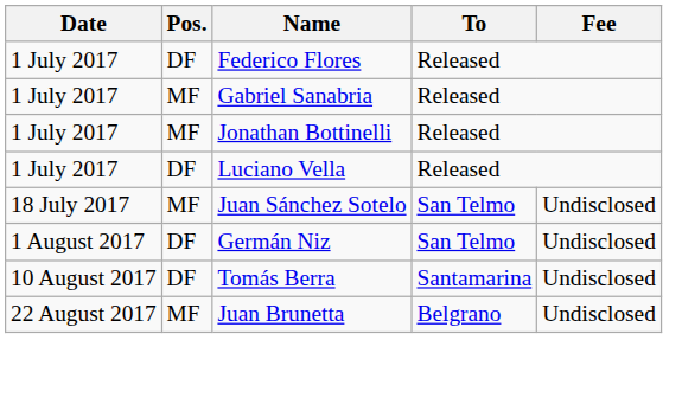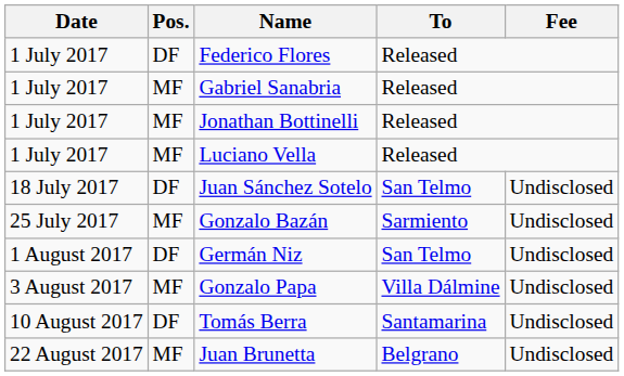 <table class="wikitable">
 <tr>
 <th>Date</th>
 <th>Pos.</th>
 <th>Name</th>
 <th>To</th>
 <th>Fee</th>
 </tr>
 <tr>
 <td>1 July 2017</td>
 <td>DF</td>
 <td> <a href='#'>Federico Flores</a></td>
 <td colspan="2">Released</td>
 </tr>
 <tr>
 <td>1 July 2017</td>
 <td>MF</td>
 <td> <a href='#'>Gabriel Sanabria</a></td>
 <td colspan="2">Released</td>
 </tr>
 <tr>
 <td>1 July 2017</td>
 <td>MF</td>
 <td> <a href='#'>Jonathan Bottinelli</a></td>
 <td colspan="2">Released</td>
 </tr>
 <tr>
 <td>1 July 2017</td>
-<td>DF</td>
+<td>MF</td>
 <td> <a href='#'>Luciano Vella</a></td>
 <td colspan="2">Released</td>
 </tr>
 <tr>
 <td>18 July 2017</td>
-<td>MF</td>
+<td>DF</td>
 <td> <a href='#'>Juan Sánchez Sotelo</a></td>
 <td> <a href='#'>San Telmo</a></td>
+<td>Undisclosed</td>
+</tr>
+<tr>
+<td>25 July 2017</td>
+<td>MF</td>
+<td> <a href='#'>Gonzalo Bazán</a></td>
+<td> <a href='#'>Sarmiento</a></td>
 <td>Undisclosed</td>
 </tr>
 <tr>
 <td>1 August 2017</td>
 <td>DF</td>
 <td> <a href='#'>Germán Niz</a></td>
 <td> <a href='#'>San Telmo</a></td>
+<td>Undisclosed</td>
+</tr>
+<tr>
+<td>3 August 2017</td>
+<td>MF</td>
+<td> <a href='#'>Gonzalo Papa</a></td>
+<td> <a href='#'>Villa Dálmine</a></td>
 <td>Undisclosed</td>
 </tr>
 <tr>
 <td>10 August 2017</td>
 <td>DF</td>
 <td> <a href='#'>Tomás Berra</a></td>
 <td> <a href='#'>Santamarina</a></td>
 <td>Undisclosed</td>
 </tr>
 <tr>
 <td>22 August 2017</td>
 <td>MF</td>
 <td> <a href='#'>Juan Brunetta</a></td>
 <td> <a href='#'>Belgrano</a></td>
 <td>Undisclosed</td>
 </tr>
 </table>
